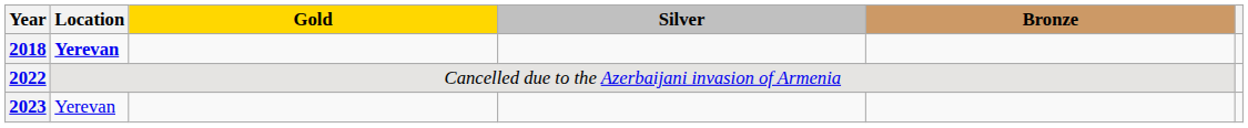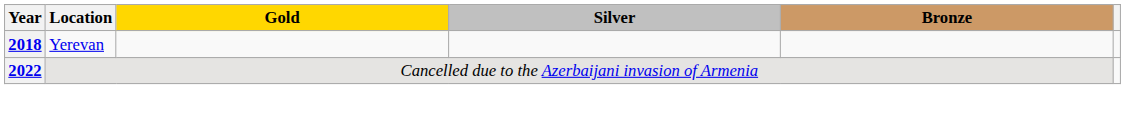 <table class="wikitable unsortable" style="text-align:left; width:85%">
 <tr>
 <th scope="col" style="text-align:center">Year</th>
 <th scope="col" style="text-align:center">Location</th>
 <td scope="col" style="text-align:center; width:30%; background:gold"><strong>Gold</strong></td>
 <td scope="col" style="text-align:center; width:30%; background:silver"><strong>Silver</strong></td>
 <td scope="col" style="text-align:center; width:30%; background:#c96"><strong>Bronze</strong></td>
 <th scope="col" style="text-align:center"></th>
 </tr>
 <tr>
 <th scope="row" style="text-align:left"><a href='#'>2018</a></th>
-<td><strong><a href='#'>Yerevan</a></strong></td>
+<td><a href='#'>Yerevan</a></td>
 <td></td>
 <td></td>
 <td></td>
 <td></td>
 </tr>
 <tr>
 <th scope="row" style="text-align:left"><a href='#'>2022</a></th>
 <td colspan="4" align="center" bgcolor="e5e4e2"><em>Cancelled due to the <a href='#'>Azerbaijani invasion of Armenia</a></em></td>
 <td></td>
 </tr>
-<tr>
-<th scope="row" style="text-align:left"><a href='#'>2023</a></th>
-<td><a href='#'>Yerevan</a></td>
-<td></td>
-<td></td>
-<td></td>
-<td></td>
-</tr>
 </table>
